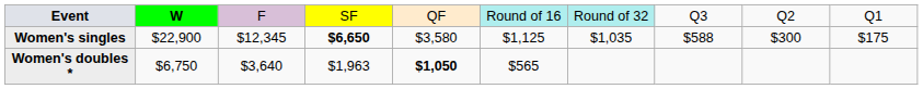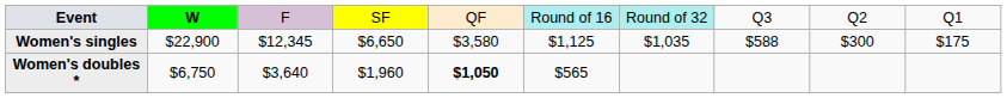 <table class=wikitable style=font-size:90%;text-align:center>
 <tr>
 <td style="width:130px; background:#dfe2e9;"><strong>Event</strong></td>
 <td style="width:80px; background:lime;"><strong>W</strong></td>
 <td style="width:85px; background:thistle;">F</td>
 <td style="width:85px; background:#ff0;">SF</td>
 <td style="width:85px; background:#ffebcd;">QF</td>
 <td style="width:85px; background:#afeeee;">Round of 16</td>
 <td style="width:85px; background:#afeeee;">Round of 32</td>
 <td width=85>Q3</td>
 <td width=85>Q2</td>
 <td width=85>Q1</td>
 </tr>
 <tr>
 <th style="background:#ededed;"><strong>Women's singles</strong></th>
 <td>$22,900</td>
 <td>$12,345</td>
-<td><strong>$6,650</strong></td>
+<td>$6,650</td>
 <td>$3,580</td>
 <td>$1,125</td>
 <td>$1,035</td>
 <td>$588</td>
 <td>$300</td>
 <td>$175</td>
 </tr>
 <tr>
 <th style="background:#ededed;"><strong>Women's doubles *</strong></th>
 <td>$6,750</td>
 <td>$3,640</td>
-<td>$1,963</td>
+<td>$1,960</td>
 <td><strong>$1,050</strong></td>
 <td>$565</td>
 <td></td>
 <td></td>
 <td></td>
 <td></td>
 </tr>
 </table>
